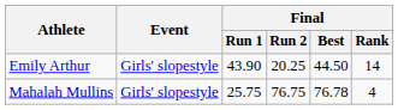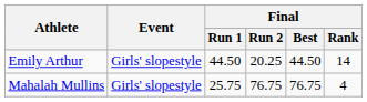 <table class="wikitable" style="font-size:90%">
 <tr>
 <th rowspan=2>Athlete</th>
 <th rowspan=2>Event</th>
 <th colspan=5>Final</th>
 </tr>
 <tr style="font-size:95%">
 <th>Run 1</th>
 <th>Run 2</th>
 <th>Best</th>
 <th>Rank</th>
 </tr>
 <tr align=center>
 <td align=left><a href='#'>Emily Arthur</a></td>
 <td align=left><a href='#'>Girls' slopestyle</a></td>
-<td>43.90</td>
+<td>44.50</td>
 <td>20.25</td>
 <td>44.50</td>
 <td>14</td>
 </tr>
 <tr align=center>
 <td align=left><a href='#'>Mahalah Mullins</a></td>
 <td align=left><a href='#'>Girls' slopestyle</a></td>
 <td>25.75</td>
 <td>76.75</td>
-<td>76.78</td>
+<td>76.75</td>
 <td>4</td>
 </tr>
 </table>
